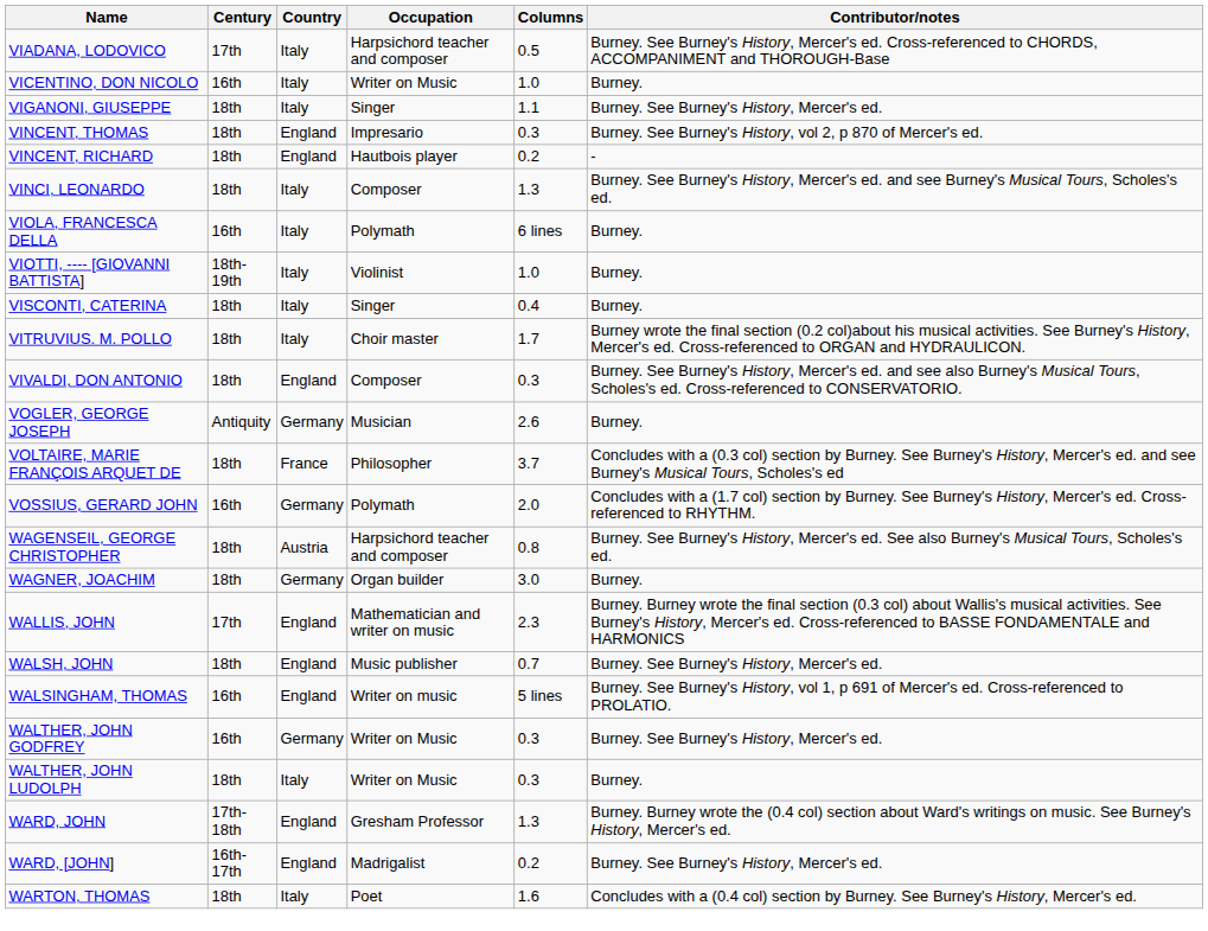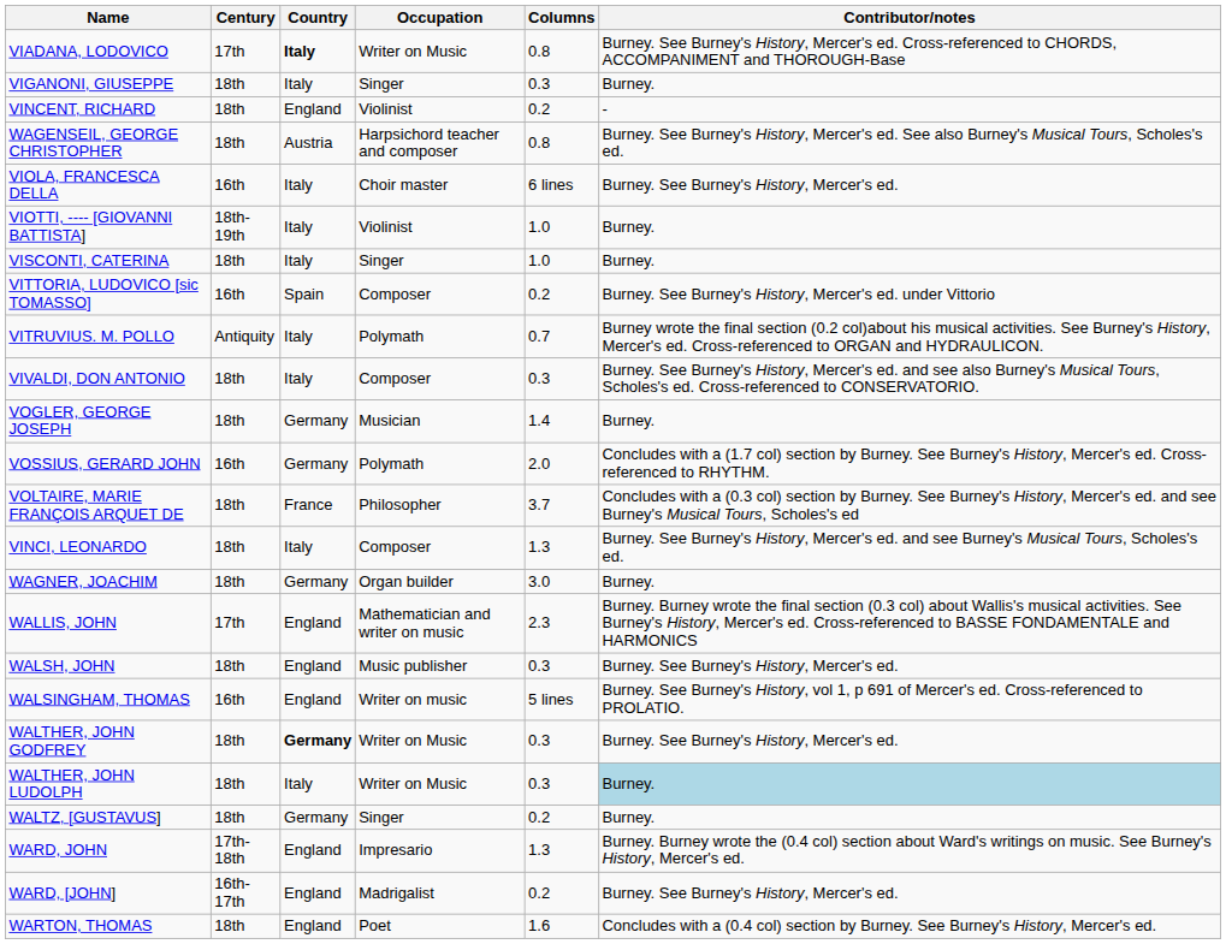 <table class="wikitable">
 <tr>
 <th>Name</th>
 <th>Century</th>
 <th>Country</th>
 <th>Occupation</th>
 <th>Columns</th>
 <th>Contributor/notes</th>
 </tr>
 <tr>
 <td><a href='#'>VIADANA, LODOVICO</a></td>
 <td>17th</td>
-<td>Italy</td>
-<td>Harpsichord teacher and composer</td>
-<td>0.5</td>
+<td><strong>Italy</strong></td>
+<td>Writer on Music</td>
+<td>0.8</td>
 <td>Burney. See Burney's <em>History</em>, Mercer's ed. Cross-referenced to CHORDS, ACCOMPANIMENT and THOROUGH-Base</td>
-</tr>
-<tr>
-<td><a href='#'>VICENTINO, DON NICOLO</a></td>
-<td>16th</td>
-<td>Italy</td>
-<td>Writer on Music</td>
-<td>1.0</td>
-<td>Burney.</td>
 </tr>
 <tr>
 <td><a href='#'>VIGANONI, GIUSEPPE</a></td>
 <td>18th</td>
 <td>Italy</td>
 <td>Singer</td>
-<td>1.1</td>
-<td>Burney. See Burney's <em>History</em>, Mercer's ed.</td>
-</tr>
-<tr>
-<td><a href='#'>VINCENT, THOMAS</a></td>
-<td>18th</td>
-<td>England</td>
-<td>Impresario</td>
 <td>0.3</td>
-<td>Burney. See Burney's <em>History</em>, vol 2, p 870 of Mercer's ed.</td>
+<td>Burney.</td>
 </tr>
 <tr>
 <td><a href='#'>VINCENT, RICHARD</a></td>
 <td>18th</td>
 <td>England</td>
-<td>Hautbois player</td>
+<td>Violinist</td>
 <td>0.2</td>
 <td Burney. See Burney's >-</td>
 </tr>
 <tr>
-<td><a href='#'>VINCI, LEONARDO</a></td>
+<td><a href='#'>WAGENSEIL, GEORGE CHRISTOPHER</a></td>
 <td>18th</td>
-<td>Italy</td>
-<td>Composer</td>
-<td>1.3</td>
-<td>Burney. See Burney's <em>History</em>, Mercer's ed. and see Burney's <em>Musical Tours</em>, Scholes's ed.</td>
+<td>Austria</td>
+<td>Harpsichord teacher and composer</td>
+<td>0.8</td>
+<td>Burney. See Burney's <em>History</em>, Mercer's ed. See also Burney's <em>Musical Tours</em>, Scholes's ed.</td>
 </tr>
 <tr>
 <td><a href='#'>VIOLA, FRANCESCA DELLA</a></td>
 <td>16th</td>
 <td>Italy</td>
-<td>Polymath</td>
+<td>Choir master</td>
 <td>6 lines</td>
-<td>Burney.</td>
+<td>Burney. See Burney's <em>History</em>, Mercer's ed.</td>
 </tr>
 <tr>
 <td><a href='#'>VIOTTI, ---- [GIOVANNI BATTISTA</a>]</td>
 <td>18th-19th</td>
 <td>Italy</td>
 <td>Violinist</td>
 <td>1.0</td>
 <td>Burney.</td>
 </tr>
 <tr>
 <td><a href='#'>VISCONTI, CATERINA</a></td>
 <td>18th</td>
 <td>Italy</td>
 <td>Singer</td>
-<td>0.4</td>
+<td>1.0</td>
 <td>Burney.</td>
 </tr>
 <tr>
+<td><a href='#'>VITTORIA, LUDOVICO [sic TOMASSO]</a></td>
+<td>16th</td>
+<td>Spain</td>
+<td>Composer</td>
+<td>0.2</td>
+<td>Burney. See Burney's <em>History</em>, Mercer's ed. under Vittorio</td>
+</tr>
+<tr>
 <td><a href='#'>VITRUVIUS. M. POLLO</a></td>
-<td>18th</td>
+<td>Antiquity</td>
 <td>Italy</td>
-<td>Choir master</td>
-<td>1.7</td>
+<td>Polymath</td>
+<td>0.7</td>
 <td>Burney wrote the final section (0.2 col)about his musical activities.  See Burney's <em>History</em>, Mercer's ed. Cross-referenced to ORGAN and HYDRAULICON.</td>
 </tr>
 <tr>
 <td><a href='#'>VIVALDI, DON ANTONIO</a></td>
 <td>18th</td>
-<td>England</td>
+<td>Italy</td>
 <td>Composer</td>
 <td>0.3</td>
 <td>Burney. See Burney's <em>History</em>, Mercer's ed. and see also Burney's <em>Musical Tours</em>,  Scholes's ed. Cross-referenced to CONSERVATORIO.</td>
 </tr>
 <tr>
 <td><a href='#'>VOGLER, GEORGE JOSEPH</a></td>
-<td>Antiquity</td>
+<td>18th</td>
 <td>Germany</td>
 <td>Musician</td>
-<td>2.6</td>
+<td>1.4</td>
 <td>Burney.</td>
+</tr>
+<tr>
+<td><a href='#'>VOSSIUS, GERARD JOHN</a></td>
+<td>16th</td>
+<td>Germany</td>
+<td>Polymath</td>
+<td>2.0</td>
+<td>Concludes with a (1.7 col) section by Burney. See Burney's <em>History</em>, Mercer's ed. Cross-referenced to RHYTHM.</td>
 </tr>
 <tr>
 <td><a href='#'>VOLTAIRE, MARIE FRANÇOIS ARQUET DE</a></td>
 <td>18th</td>
 <td>France</td>
 <td>Philosopher</td>
 <td>3.7</td>
 <td>Concludes with a (0.3 col) section by Burney. See Burney's <em>History</em>, Mercer's ed. and see Burney's <em>Musical Tours</em>, Scholes's ed</td>
 </tr>
 <tr>
-<td><a href='#'>VOSSIUS, GERARD JOHN</a></td>
-<td>16th</td>
-<td>Germany</td>
-<td>Polymath</td>
-<td>2.0</td>
-<td>Concludes with a (1.7 col) section by Burney. See Burney's <em>History</em>, Mercer's ed. Cross-referenced to RHYTHM.</td>
-</tr>
-<tr>
-<td><a href='#'>WAGENSEIL, GEORGE CHRISTOPHER</a></td>
+<td><a href='#'>VINCI, LEONARDO</a></td>
 <td>18th</td>
-<td>Austria</td>
-<td>Harpsichord teacher and composer</td>
-<td>0.8</td>
-<td>Burney. See Burney's <em>History</em>, Mercer's ed. See also Burney's <em>Musical Tours</em>, Scholes's ed.</td>
+<td>Italy</td>
+<td>Composer</td>
+<td>1.3</td>
+<td>Burney. See Burney's <em>History</em>, Mercer's ed. and see Burney's <em>Musical Tours</em>, Scholes's ed.</td>
 </tr>
 <tr>
 <td><a href='#'>WAGNER, JOACHIM</a></td>
 <td>18th</td>
 <td>Germany</td>
 <td>Organ builder</td>
 <td>3.0</td>
 <td>Burney.</td>
 </tr>
 <tr>
 <td><a href='#'>WALLIS, JOHN</a></td>
 <td>17th</td>
 <td>England</td>
 <td>Mathematician and writer on music</td>
 <td>2.3</td>
 <td>Burney. Burney wrote the final section (0.3 col) about Wallis's musical activities. See Burney's <em>History</em>, Mercer's ed. Cross-referenced to BASSE FONDAMENTALE and HARMONICS</td>
 </tr>
 <tr>
 <td><a href='#'>WALSH, JOHN</a></td>
 <td>18th</td>
 <td>England</td>
 <td>Music publisher</td>
-<td>0.7</td>
+<td>0.3</td>
 <td>Burney. See Burney's <em>History</em>, Mercer's ed.</td>
 </tr>
 <tr>
 <td><a href='#'>WALSINGHAM, THOMAS</a></td>
 <td>16th</td>
 <td>England</td>
 <td>Writer on music</td>
 <td>5 lines</td>
 <td>Burney. See Burney's <em>History</em>, vol 1, p 691 of Mercer's ed. Cross-referenced to PROLATIO.</td>
 </tr>
 <tr>
 <td><a href='#'>WALTHER, JOHN GODFREY</a></td>
-<td>16th</td>
-<td>Germany</td>
+<td>18th</td>
+<td><strong>Germany</strong></td>
 <td>Writer on Music</td>
 <td>0.3</td>
 <td>Burney. See Burney's <em>History</em>, Mercer's ed.</td>
 </tr>
 <tr>
 <td><a href='#'>WALTHER, JOHN LUDOLPH</a></td>
 <td>18th</td>
 <td>Italy</td>
 <td>Writer on Music</td>
 <td>0.3</td>
+<td style="background: lightblue;">Burney.</td>
+</tr>
+<tr>
+<td><a href='#'>WALTZ, [GUSTAVUS</a>]</td>
+<td>18th</td>
+<td>Germany</td>
+<td>Singer</td>
+<td>0.2</td>
 <td>Burney.</td>
 </tr>
 <tr>
 <td><a href='#'>WARD, JOHN</a></td>
 <td>17th-18th</td>
 <td>England</td>
-<td>Gresham Professor</td>
+<td>Impresario</td>
 <td>1.3</td>
 <td>Burney. Burney wrote the (0.4 col) section about Ward's writings on music. See Burney's <em>History</em>, Mercer's ed.</td>
 </tr>
 <tr>
 <td><a href='#'>WARD, [JOHN</a>]</td>
 <td>16th-17th</td>
 <td>England</td>
 <td>Madrigalist</td>
 <td>0.2</td>
 <td>Burney. See Burney's <em>History</em>, Mercer's ed.</td>
 </tr>
 <tr>
 <td><a href='#'>WARTON, THOMAS</a></td>
 <td>18th</td>
-<td>Italy</td>
+<td>England</td>
 <td>Poet</td>
 <td>1.6</td>
 <td>Concludes with a (0.4 col) section by Burney. See Burney's <em>History</em>, Mercer's ed.</td>
 </tr>
 </table>
